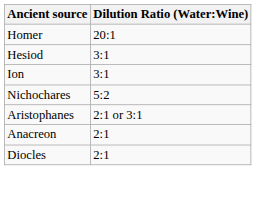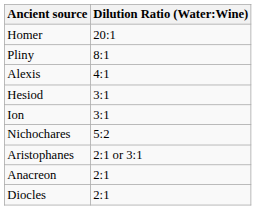 <table class="wikitable">
 <tr>
 <th>Ancient source</th>
 <th>Dilution Ratio (Water:Wine)</th>
 </tr>
 <tr>
 <td>Homer</td>
 <td>20:1</td>
+</tr>
+<tr>
+<td>Pliny</td>
+<td>8:1</td>
+</tr>
+<tr>
+<td>Alexis</td>
+<td>4:1</td>
 </tr>
 <tr>
 <td>Hesiod</td>
 <td>3:1</td>
 </tr>
 <tr>
 <td>Ion</td>
 <td>3:1</td>
 </tr>
 <tr>
 <td>Nichochares</td>
 <td>5:2</td>
 </tr>
 <tr>
 <td>Aristophanes</td>
 <td>2:1 or 3:1</td>
 </tr>
 <tr>
 <td>Anacreon</td>
 <td>2:1</td>
 </tr>
 <tr>
 <td>Diocles</td>
 <td>2:1</td>
 </tr>
 </table>
